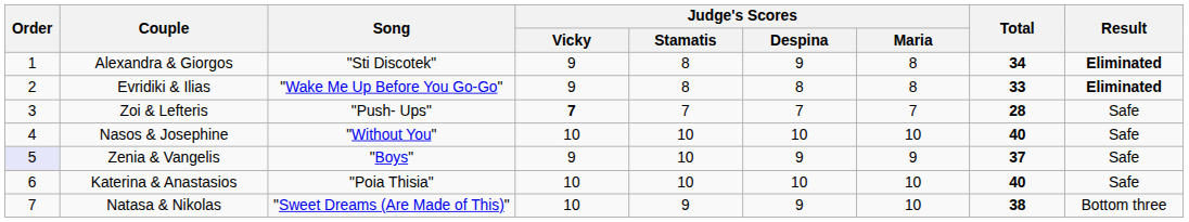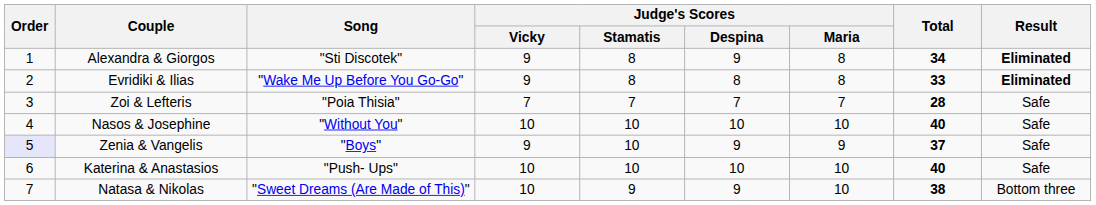 <table class="wikitable sortable center" style="text-align:center; width:100%;">
 <tr>
 <th rowspan="2" style="width:01%;">Order</th>
 <th rowspan="2" style="width:11%;">Couple</th>
 <th rowspan="2" style="width:13%;">Song</th>
 <th colspan="4" style="width:24%;">Judge's Scores</th>
 <th rowspan="2" style="width:05%;">Total</th>
 <th rowspan="2" style="width:05%;">Result</th>
 </tr>
 <tr>
 <th style="width:06%;">Vicky</th>
 <th style="width:06%;">Stamatis</th>
 <th style="width:06%;">Despina</th>
 <th style="width:06%;">Maria</th>
 </tr>
 <tr>
 <td>1</td>
 <td>Alexandra & Giorgos</td>
 <td>"Sti Discotek"</td>
 <td>9</td>
 <td>8</td>
 <td>9</td>
 <td>8</td>
 <td><strong>34</strong></td>
 <td><strong>Eliminated</strong></td>
 </tr>
 <tr>
 <td>2</td>
 <td>Evridiki & Ilias</td>
 <td>"<a href='#'>Wake Me Up Before You Go-Go</a>"</td>
 <td>9</td>
 <td>8</td>
 <td>8</td>
 <td>8</td>
 <td><strong>33</strong></td>
 <td><strong>Eliminated</strong></td>
 </tr>
 <tr>
 <td>3</td>
 <td>Zoi & Lefteris</td>
-<td>"Push- Ups"</td>
-<td><strong>7</strong></td>
+<td>"Poia Thisia"</td>
+<td>7</td>
 <td>7</td>
 <td>7</td>
 <td>7</td>
 <td><strong>28</strong></td>
 <td>Safe</td>
 </tr>
 <tr>
 <td>4</td>
 <td>Nasos & Josephine</td>
 <td>"<a href='#'>Without You</a>"</td>
 <td>10</td>
 <td>10</td>
 <td>10</td>
 <td>10</td>
 <td><strong>40</strong></td>
 <td>Safe</td>
 </tr>
 <tr>
 <td style="background: lavender;">5</td>
 <td>Zenia & Vangelis</td>
 <td>"<a href='#'>Boys</a>"</td>
 <td>9</td>
 <td>10</td>
 <td>9</td>
 <td>9</td>
 <td><strong>37</strong></td>
 <td>Safe</td>
 </tr>
 <tr>
 <td>6</td>
 <td>Katerina & Anastasios</td>
-<td>"Poia Thisia"</td>
+<td>"Push- Ups"</td>
 <td>10</td>
 <td>10</td>
 <td>10</td>
 <td>10</td>
 <td><strong>40</strong></td>
 <td>Safe</td>
 </tr>
 <tr>
 <td>7</td>
 <td>Natasa & Nikolas</td>
 <td>"<a href='#'>Sweet Dreams (Are Made of This)</a>"</td>
 <td>10</td>
 <td>9</td>
 <td>9</td>
 <td>10</td>
 <td><strong>38</strong></td>
 <td>Bottom three</td>
 </tr>
 </table>
